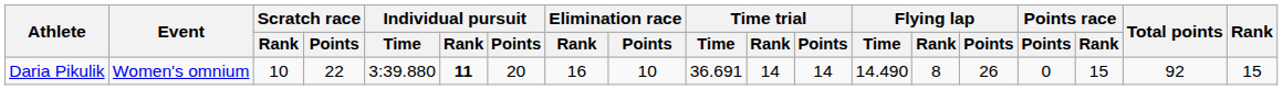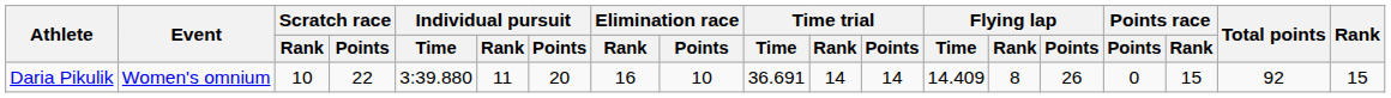 <table class="wikitable" style="font-size:90%">
 <tr>
 <th rowspan="2">Athlete</th>
 <th rowspan="2">Event</th>
 <th colspan=2>Scratch race</th>
 <th colspan=3>Individual pursuit</th>
 <th colspan=2>Elimination race</th>
 <th colspan=3>Time trial</th>
 <th colspan=3>Flying lap</th>
 <th colspan=2>Points race</th>
 <th rowspan=2>Total points</th>
 <th rowspan=2>Rank</th>
 </tr>
 <tr style="font-size:95%">
 <th>Rank</th>
 <th>Points</th>
 <th>Time</th>
 <th>Rank</th>
 <th>Points</th>
 <th>Rank</th>
 <th>Points</th>
 <th>Time</th>
 <th>Rank</th>
 <th>Points</th>
 <th>Time</th>
 <th>Rank</th>
 <th>Points</th>
 <th>Points</th>
 <th>Rank</th>
 </tr>
 <tr align=center>
 <td align=left><a href='#'>Daria Pikulik</a></td>
 <td align=left><a href='#'>Women's omnium</a></td>
 <td>10</td>
 <td>22</td>
 <td>3:39.880</td>
-<td><strong>11</strong></td>
+<td>11</td>
 <td>20</td>
 <td>16</td>
 <td>10</td>
 <td>36.691</td>
 <td>14</td>
 <td>14</td>
-<td>14.490</td>
+<td>14.409</td>
 <td>8</td>
 <td>26</td>
 <td>0</td>
 <td>15</td>
 <td>92</td>
 <td>15</td>
 </tr>
 </table>
